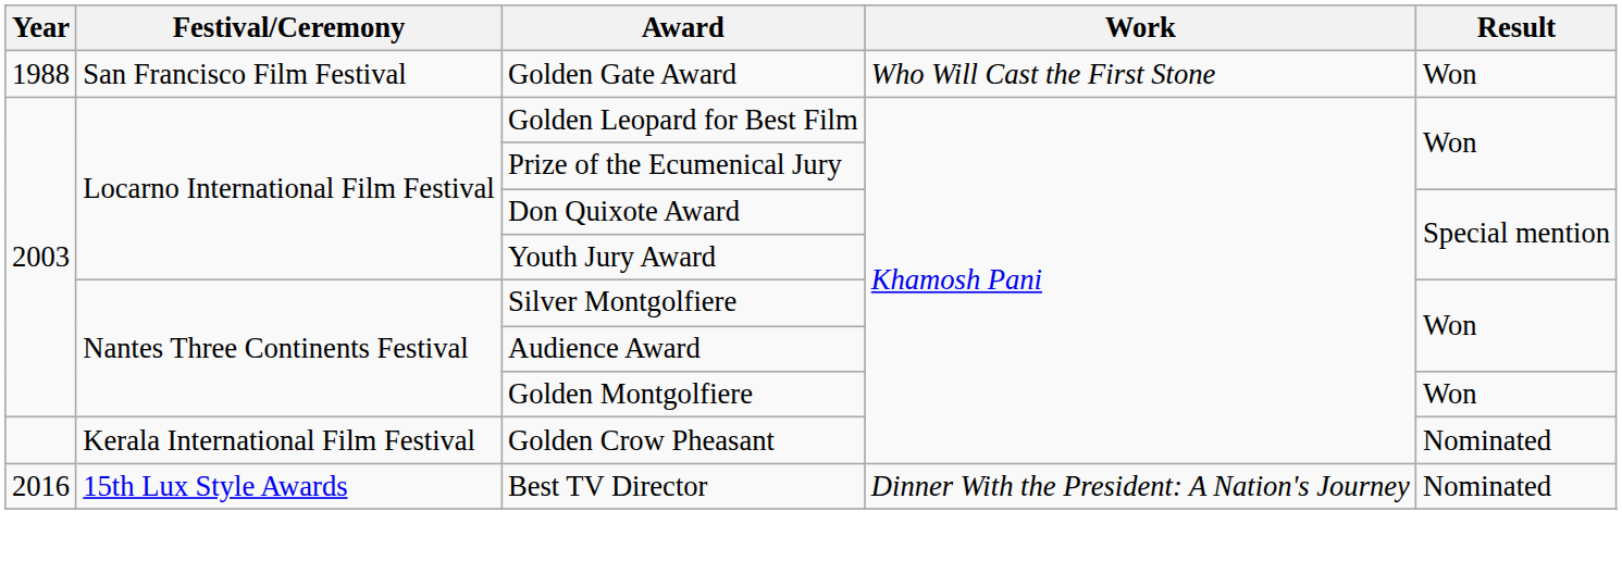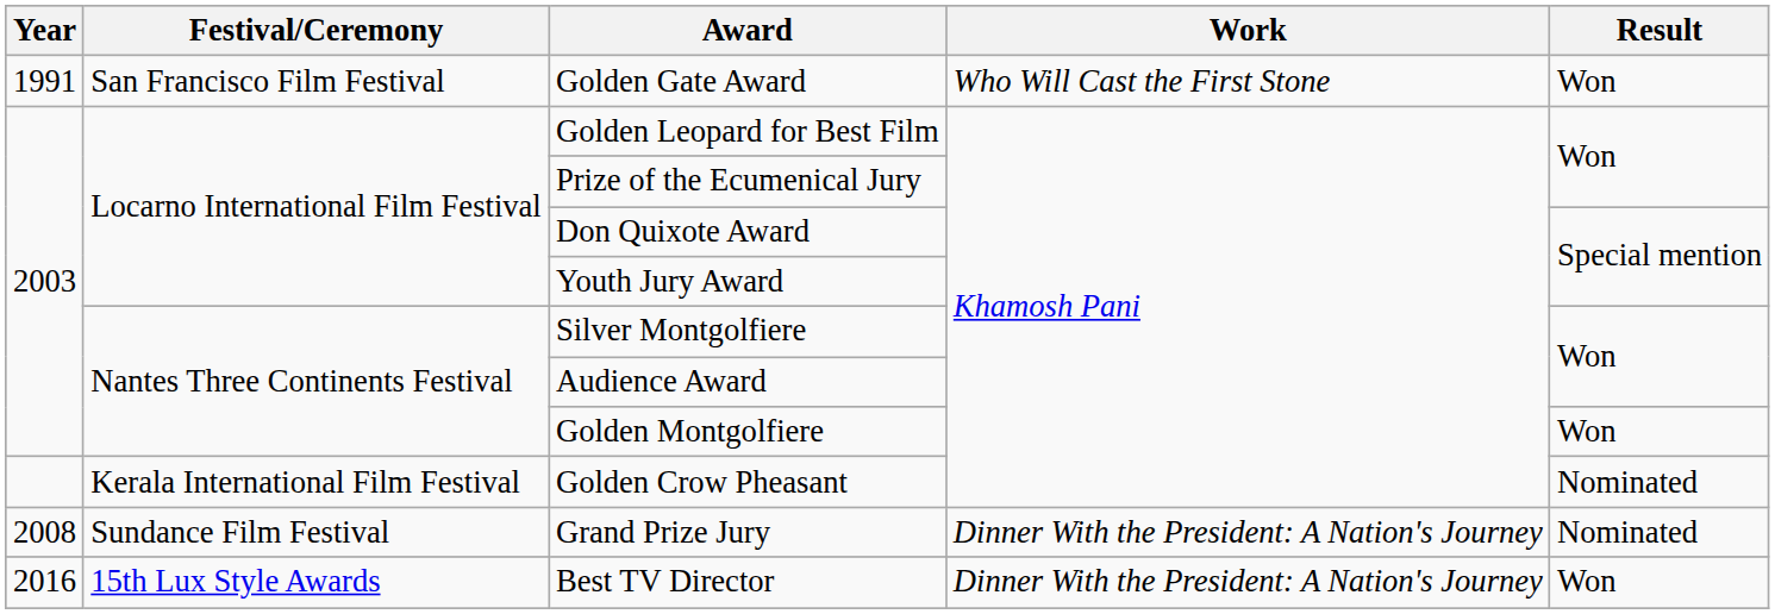 <table class="wikitable">
 <tr>
 <th>Year</th>
 <th>Festival/Ceremony</th>
 <th>Award</th>
 <th>Work</th>
 <th>Result</th>
 </tr>
 <tr>
-<td>1988</td>
+<td>1991</td>
 <td>San Francisco Film Festival</td>
 <td>Golden Gate Award</td>
 <td><em>Who Will Cast the First Stone</em></td>
 <td>Won</td>
 </tr>
 <tr>
 <td rowspan="7">2003</td>
 <td rowspan="4">Locarno International Film Festival</td>
 <td>Golden Leopard for Best Film</td>
 <td rowspan="8"><em><a href='#'>Khamosh Pani</a></em></td>
 <td rowspan="2">Won</td>
 </tr>
 <tr>
 <td>Prize of the Ecumenical Jury</td>
 </tr>
 <tr>
 <td>Don Quixote Award</td>
 <td rowspan="2">Special mention</td>
 </tr>
 <tr>
 <td>Youth Jury Award</td>
 </tr>
 <tr>
 <td rowspan="3">Nantes Three Continents Festival</td>
 <td>Silver Montgolfiere</td>
 <td rowspan="2">Won</td>
 </tr>
 <tr>
 <td>Audience Award</td>
 </tr>
 <tr>
 <td>Golden Montgolfiere</td>
 <td>Won</td>
 </tr>
 <tr>
 <td></td>
 <td>Kerala International Film Festival</td>
 <td>Golden Crow Pheasant</td>
 <td>Nominated</td>
 </tr>
 <tr>
+<td>2008</td>
+<td>Sundance Film Festival</td>
+<td>Grand Prize Jury</td>
+<td><em>Dinner With the President: A Nation's Journey</em></td>
+<td>Nominated</td>
+</tr>
+<tr>
 <td>2016</td>
 <td><a href='#'>15th Lux Style Awards</a></td>
 <td>Best TV Director</td>
 <td><em>Dinner With the President: A Nation's Journey</em></td>
-<td>Nominated</td>
+<td>Won</td>
 </tr>
 </table>
